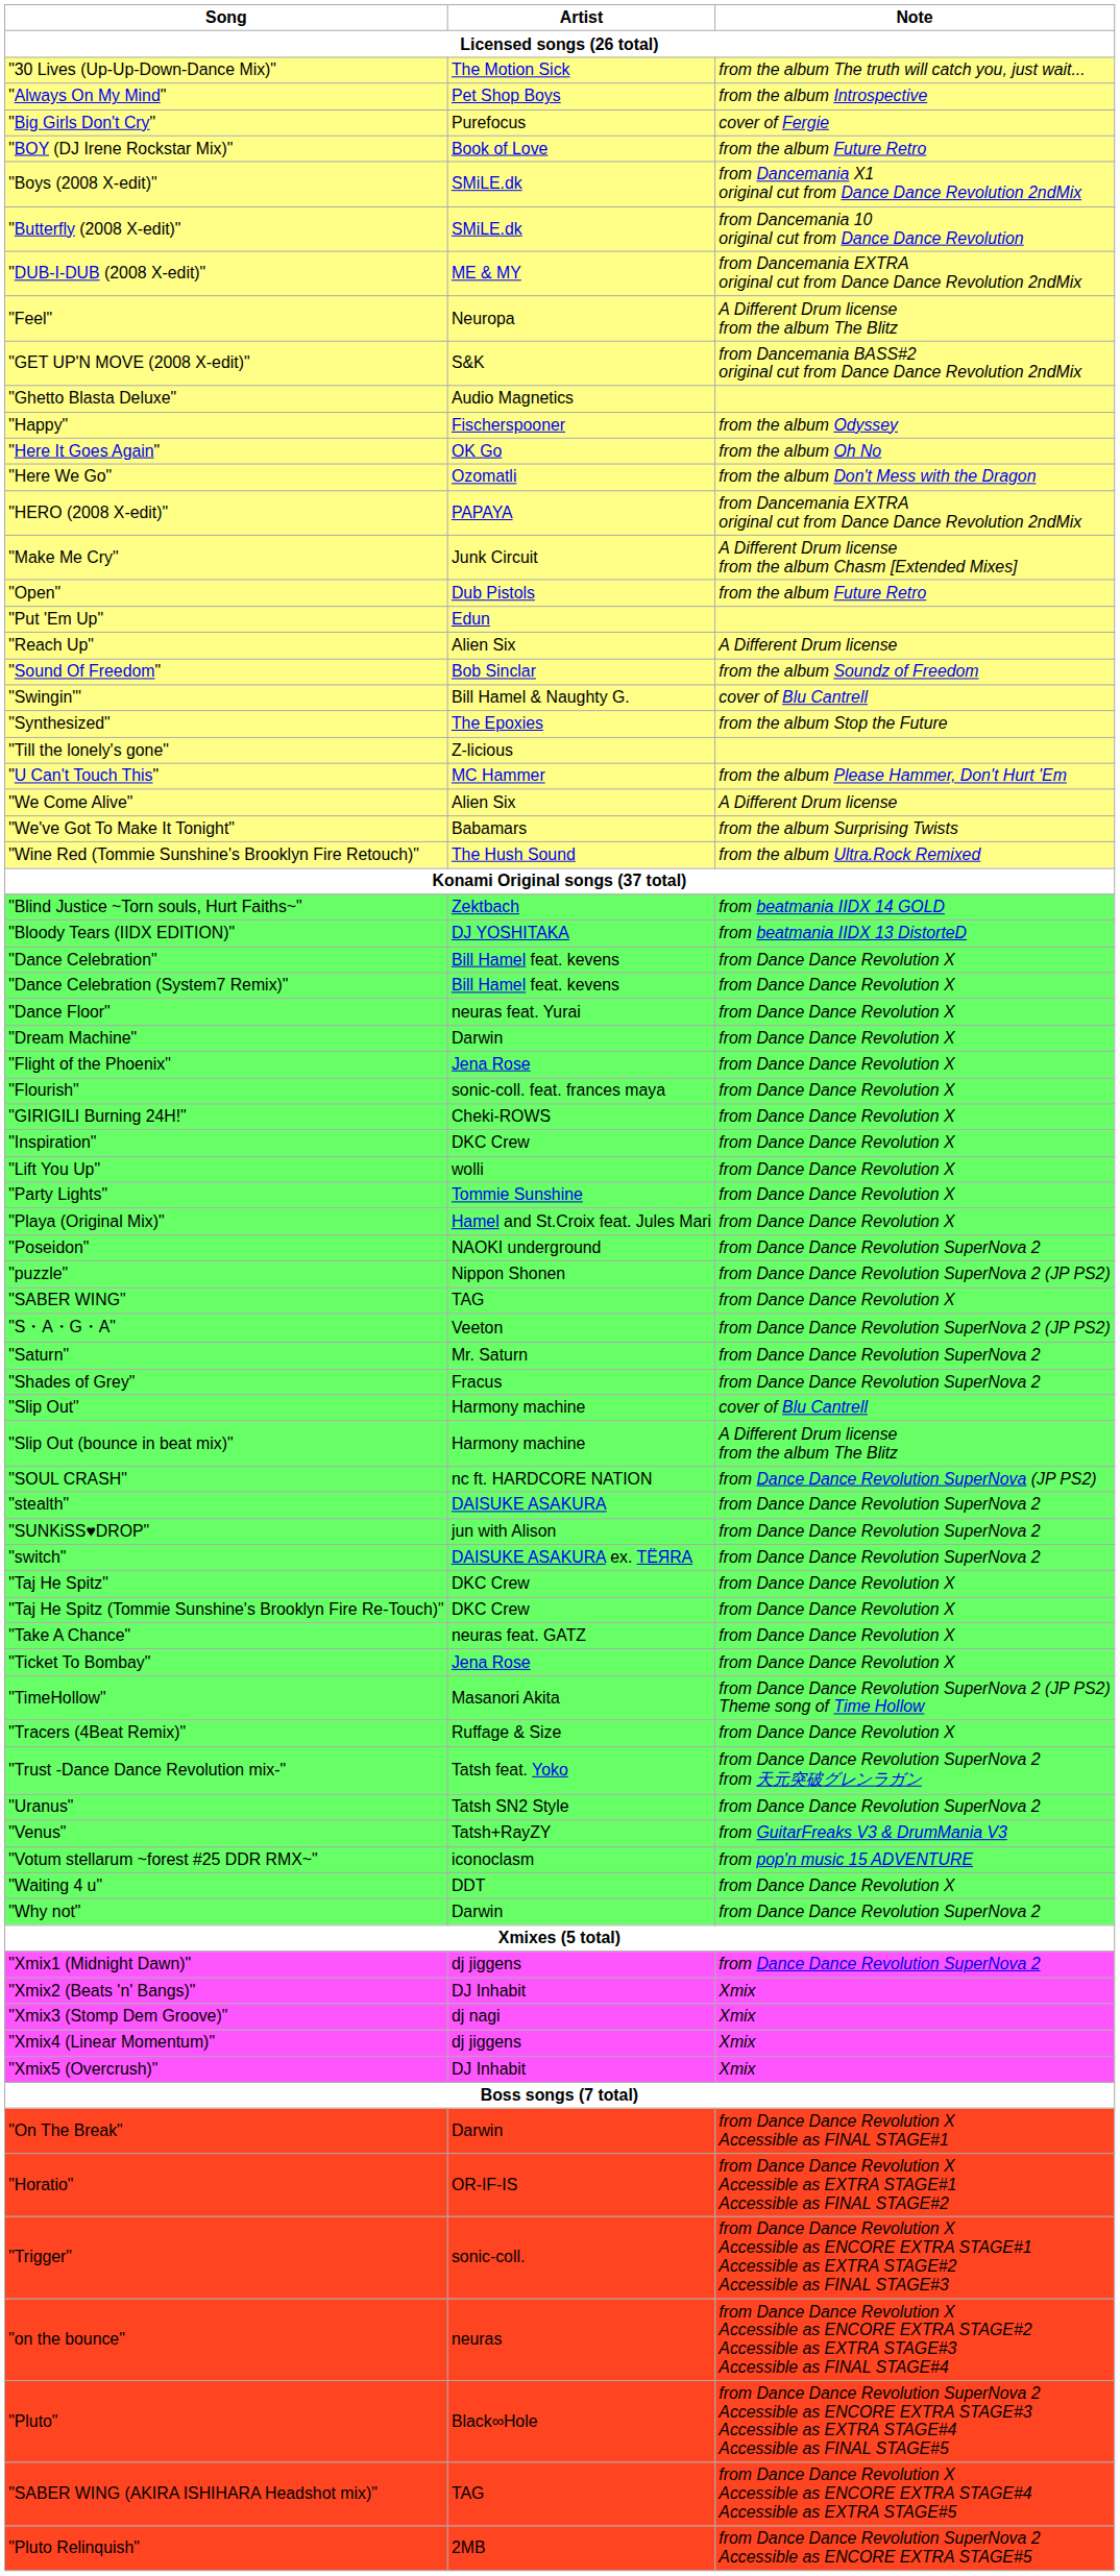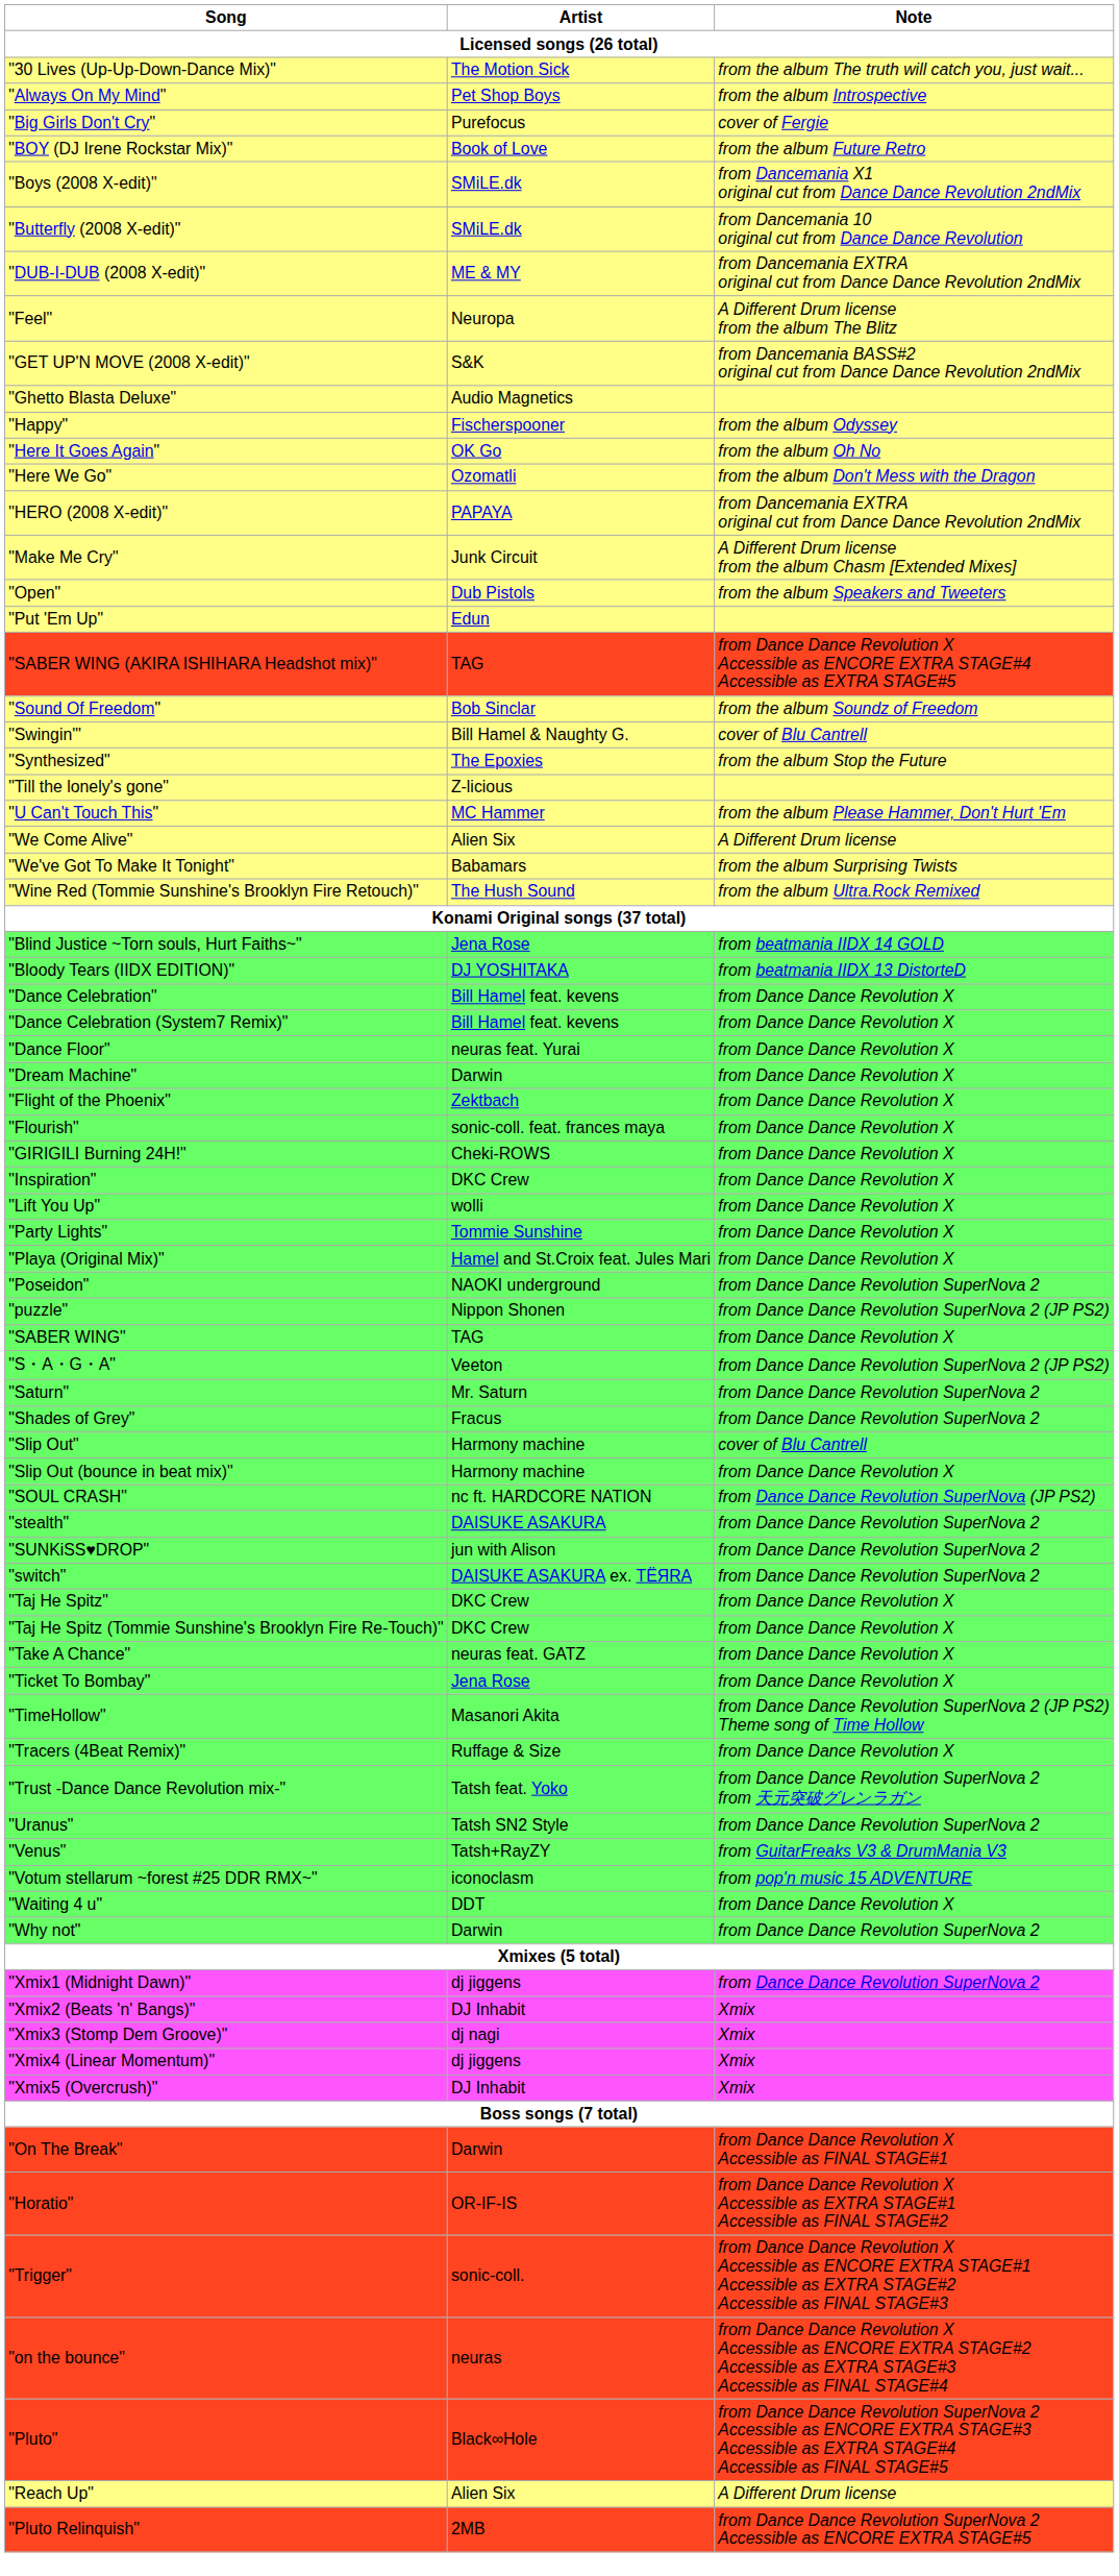 <table class="wikitable">
 <tr>
 <th style="background:#ffffff;">Song</th>
 <th style="background:#ffffff;">Artist</th>
 <th style="background:#ffffff;">Note</th>
 </tr>
 <tr>
 <th colspan="3" style="background:#ffffff;">Licensed songs (26 total)</th>
 </tr>
 <tr style="background:#ffff88;">
 <td>"30 Lives (Up-Up-Down-Dance Mix)" </td>
 <td><a href='#'>The Motion Sick</a></td>
 <td><em>from the album The truth will catch you, just wait...</em></td>
 </tr>
 <tr style="background:#ffff88;">
 <td>"<a href='#'>Always On My Mind</a>" </td>
 <td><a href='#'>Pet Shop Boys</a></td>
 <td><em>from the album <a href='#'>Introspective</a></em></td>
 </tr>
 <tr style="background:#ffff88;">
 <td>"<a href='#'>Big Girls Don't Cry</a>"</td>
 <td>Purefocus</td>
 <td><em>cover of <a href='#'>Fergie</a></em></td>
 </tr>
 <tr style="background:#ffff88;">
 <td>"<a href='#'>BOY</a> (DJ Irene Rockstar Mix)"</td>
 <td><a href='#'>Book of Love</a></td>
 <td><em>from the album <a href='#'>Future Retro</a></em></td>
 </tr>
 <tr style="background:#ffff88;">
 <td>"Boys (2008 X-edit)"</td>
 <td><a href='#'>SMiLE.dk</a></td>
 <td><em>from <a href='#'>Dancemania</a> X1</em><br><em>original cut from <a href='#'>Dance Dance Revolution 2ndMix</a></em></td>
 </tr>
 <tr style="background:#ffff88;">
 <td>"<a href='#'>Butterfly</a> (2008 X-edit)"</td>
 <td><a href='#'>SMiLE.dk</a></td>
 <td><em>from Dancemania 10</em><br><em>original cut from <a href='#'>Dance Dance Revolution</a></em></td>
 </tr>
 <tr style="background:#ffff88;">
 <td>"<a href='#'>DUB-I-DUB</a> (2008 X-edit)"</td>
 <td><a href='#'>ME & MY</a></td>
 <td><em>from Dancemania EXTRA</em><br><em>original cut from Dance Dance Revolution 2ndMix</em></td>
 </tr>
 <tr style="background:#ffff88;">
 <td>"Feel"</td>
 <td>Neuropa</td>
 <td><em>A Different Drum license</em><br><em>from the album The Blitz</em></td>
 </tr>
 <tr style="background:#ffff88;">
 <td>"GET UP'N MOVE (2008 X-edit)"</td>
 <td>S&K</td>
 <td><em>from Dancemania BASS#2</em><br><em>original cut from Dance Dance Revolution 2ndMix</em></td>
 </tr>
 <tr style="background:#ffff88;">
 <td>"Ghetto Blasta Deluxe"</td>
 <td>Audio Magnetics</td>
 <td></td>
 </tr>
 <tr style="background:#ffff88;">
 <td>"Happy"</td>
 <td><a href='#'>Fischerspooner</a></td>
 <td><em>from the album <a href='#'>Odyssey</a></em></td>
 </tr>
 <tr style="background:#ffff88;">
 <td>"<a href='#'>Here It Goes Again</a>" </td>
 <td><a href='#'>OK Go</a></td>
 <td><em>from the album <a href='#'>Oh No</a></em></td>
 </tr>
 <tr style="background:#ffff88;">
 <td>"Here We Go" </td>
 <td><a href='#'>Ozomatli</a></td>
 <td><em>from the album <a href='#'>Don't Mess with the Dragon</a></em></td>
 </tr>
 <tr style="background:#ffff88;">
 <td>"HERO (2008 X-edit)"</td>
 <td><a href='#'>PAPAYA</a></td>
 <td><em>from Dancemania EXTRA</em><br><em>original cut from Dance Dance Revolution 2ndMix</em></td>
 </tr>
 <tr style="background:#ffff88;">
 <td>"Make Me Cry"</td>
 <td>Junk Circuit</td>
 <td><em>A Different Drum license</em><br><em>from the album Chasm [Extended Mixes]</em></td>
 </tr>
 <tr style="background:#ffff88;">
 <td>"Open"</td>
 <td><a href='#'>Dub Pistols</a></td>
-<td><em>from the album <a href='#'>Future Retro</a></em></td>
+<td><em>from the album <a href='#'>Speakers and Tweeters</a></em></td>
 </tr>
 <tr style="background:#ffff88;">
 <td>"Put 'Em Up" </td>
 <td><a href='#'>Edun</a></td>
 <td></td>
 </tr>
-<tr style="background:#ffff88;">
-<td>"Reach Up"</td>
-<td>Alien Six</td>
-<td><em>A Different Drum license</em></td>
+<tr style="background:#ff4422;">
+<td>"SABER WING (AKIRA ISHIHARA Headshot mix)"  </td>
+<td>TAG</td>
+<td><em>from Dance Dance Revolution X</em><br><em>Accessible as ENCORE EXTRA STAGE#4</em><br><em>Accessible as EXTRA STAGE#5</em></td>
 </tr>
 <tr style="background:#ffff88;">
 <td>"<a href='#'>Sound Of Freedom</a>" </td>
 <td><a href='#'>Bob Sinclar</a></td>
 <td><em>from the album <a href='#'>Soundz of Freedom</a></em></td>
 </tr>
 <tr style="background:#ffff88;">
 <td>"Swingin'"</td>
 <td>Bill Hamel & Naughty G.</td>
 <td><em>cover of <a href='#'>Blu Cantrell</a></em></td>
 </tr>
 <tr style="background:#ffff88;">
 <td>"Synthesized" </td>
 <td><a href='#'>The Epoxies</a></td>
 <td><em>from the album Stop the Future</em></td>
 </tr>
 <tr style="background:#ffff88;">
 <td>"Till the lonely's gone"</td>
 <td>Z-licious</td>
 <td></td>
 </tr>
 <tr style="background:#ffff88;">
 <td>"<a href='#'>U Can't Touch This</a>"</td>
 <td><a href='#'>MC Hammer</a></td>
 <td><em>from the album <a href='#'>Please Hammer, Don't Hurt 'Em</a></em></td>
 </tr>
 <tr style="background:#ffff88;">
 <td>"We Come Alive"</td>
 <td>Alien Six</td>
 <td><em>A Different Drum license</em></td>
 </tr>
 <tr style="background:#ffff88;">
 <td>"We've Got To Make It Tonight"</td>
 <td>Babamars</td>
 <td><em>from the album Surprising Twists</em></td>
 </tr>
 <tr style="background:#ffff88;">
 <td>"Wine Red (Tommie Sunshine's Brooklyn Fire Retouch)" </td>
 <td><a href='#'>The Hush Sound</a></td>
 <td><em>from the album <a href='#'>Ultra.Rock Remixed</a></em></td>
 </tr>
 <tr>
 <th colspan="3" style="background:#ffffff;">Konami Original songs (37 total)</th>
 </tr>
 <tr style="background:#66ff66;">
 <td>"Blind Justice ~Torn souls, Hurt Faiths~"  </td>
-<td><a href='#'>Zektbach</a></td>
+<td><a href='#'>Jena Rose</a></td>
 <td><em>from <a href='#'>beatmania IIDX 14 GOLD</a></em></td>
 </tr>
 <tr style="background:#66ff66;">
 <td>"Bloody Tears (IIDX EDITION)"  </td>
 <td><a href='#'>DJ YOSHITAKA</a></td>
 <td><em>from <a href='#'>beatmania IIDX 13 DistorteD</a></em></td>
 </tr>
 <tr style="background:#66ff66;">
 <td>"Dance Celebration"</td>
 <td><a href='#'>Bill Hamel</a> feat. kevens</td>
 <td><em>from Dance Dance Revolution X</em></td>
 </tr>
 <tr style="background:#66ff66;">
 <td>"Dance Celebration (System7 Remix)" </td>
 <td><a href='#'>Bill Hamel</a> feat. kevens</td>
 <td><em>from Dance Dance Revolution X</em></td>
 </tr>
 <tr style="background:#66ff66;">
 <td>"Dance Floor"</td>
 <td>neuras feat. Yurai</td>
 <td><em>from Dance Dance Revolution X</em></td>
 </tr>
 <tr style="background:#66ff66;">
 <td>"Dream Machine"</td>
 <td>Darwin</td>
 <td><em>from Dance Dance Revolution X</em></td>
 </tr>
 <tr style="background:#66ff66;">
 <td>"Flight of the Phoenix" </td>
-<td><a href='#'>Jena Rose</a></td>
+<td><a href='#'>Zektbach</a></td>
 <td><em>from Dance Dance Revolution X</em></td>
 </tr>
 <tr style="background:#66ff66;">
 <td>"Flourish" </td>
 <td>sonic-coll. feat. frances maya</td>
 <td><em>from Dance Dance Revolution X</em></td>
 </tr>
 <tr style="background:#66ff66;">
 <td>"GIRIGILI Burning 24H!"</td>
 <td>Cheki-ROWS</td>
 <td><em>from Dance Dance Revolution X</em></td>
 </tr>
 <tr style="background:#66ff66;">
 <td>"Inspiration" </td>
 <td>DKC Crew</td>
 <td><em>from Dance Dance Revolution X</em></td>
 </tr>
 <tr style="background:#66ff66;">
 <td>"Lift You Up" </td>
 <td>wolli</td>
 <td><em>from Dance Dance Revolution X</em></td>
 </tr>
 <tr style="background:#66ff66;">
 <td>"Party Lights"</td>
 <td><a href='#'>Tommie Sunshine</a></td>
 <td><em>from Dance Dance Revolution X</em></td>
 </tr>
 <tr style="background:#66ff66;">
 <td>"Playa (Original Mix)"</td>
 <td><a href='#'>Hamel</a> and St.Croix feat. Jules Mari</td>
 <td><em>from Dance Dance Revolution X</em></td>
 </tr>
 <tr style="background:#66ff66;">
 <td>"Poseidon" </td>
 <td>NAOKI underground</td>
 <td><em>from Dance Dance Revolution SuperNova 2</em></td>
 </tr>
 <tr style="background:#66ff66;">
 <td>"puzzle"</td>
 <td>Nippon Shonen</td>
 <td><em>from Dance Dance Revolution SuperNova 2 (JP PS2)</em></td>
 </tr>
 <tr style="background:#66ff66;">
 <td>"SABER WING" </td>
 <td>TAG</td>
 <td><em>from Dance Dance Revolution X</em></td>
 </tr>
 <tr style="background:#66ff66;">
 <td>"S・A・G・A" </td>
 <td>Veeton</td>
 <td><em>from Dance Dance Revolution SuperNova 2 (JP PS2)</em></td>
 </tr>
 <tr style="background:#66ff66;">
 <td>"Saturn" </td>
 <td>Mr. Saturn</td>
 <td><em>from Dance Dance Revolution SuperNova 2</em></td>
 </tr>
 <tr style="background:#66ff66;">
 <td>"Shades of Grey"</td>
 <td>Fracus</td>
 <td><em>from Dance Dance Revolution SuperNova 2</em></td>
 </tr>
 <tr style="background:#66ff66;">
 <td>"Slip Out"</td>
 <td>Harmony machine</td>
 <td><em>cover of <a href='#'>Blu Cantrell</a></em></td>
 </tr>
 <tr style="background:#66ff66;">
 <td>"Slip Out (bounce in beat mix)" </td>
 <td>Harmony machine</td>
-<td><em>A Different Drum license</em><br><em>from the album The Blitz</em></td>
+<td><em>from Dance Dance Revolution X</em></td>
 </tr>
 <tr style="background:#66ff66;">
 <td>"SOUL CRASH"</td>
 <td>nc ft. HARDCORE NATION</td>
 <td><em>from <a href='#'>Dance Dance Revolution SuperNova</a> (JP PS2)</em></td>
 </tr>
 <tr style="background:#66ff66;">
 <td>"stealth"</td>
 <td><a href='#'>DAISUKE ASAKURA</a></td>
 <td><em>from Dance Dance Revolution SuperNova 2</em></td>
 </tr>
 <tr style="background:#66ff66;">
 <td>"SUNKiSS♥DROP" </td>
 <td>jun with Alison</td>
 <td><em>from Dance Dance Revolution SuperNova 2</em></td>
 </tr>
 <tr style="background:#66ff66;">
 <td>"switch"</td>
 <td><a href='#'>DAISUKE ASAKURA</a> ex. <a href='#'>TЁЯRA</a></td>
 <td><em>from Dance Dance Revolution SuperNova 2</em></td>
 </tr>
 <tr style="background:#66ff66;">
 <td>"Taj He Spitz" </td>
 <td>DKC Crew</td>
 <td><em>from Dance Dance Revolution X</em></td>
 </tr>
 <tr style="background:#66ff66;">
 <td>"Taj He Spitz (Tommie Sunshine's Brooklyn Fire Re-Touch)" </td>
 <td>DKC Crew</td>
 <td><em>from Dance Dance Revolution X</em></td>
 </tr>
 <tr style="background:#66ff66;">
 <td>"Take A Chance" </td>
 <td>neuras feat. GATZ</td>
 <td><em>from Dance Dance Revolution X</em></td>
 </tr>
 <tr style="background:#66ff66;">
 <td>"Ticket To Bombay"</td>
 <td><a href='#'>Jena Rose</a></td>
 <td><em>from Dance Dance Revolution X</em></td>
 </tr>
 <tr style="background:#66ff66;">
 <td>"TimeHollow" </td>
 <td>Masanori Akita</td>
 <td><em>from Dance Dance Revolution SuperNova 2 (JP PS2)</em><br><em>Theme song of <a href='#'>Time Hollow</a></em></td>
 </tr>
 <tr style="background:#66ff66;">
 <td>"Tracers (4Beat Remix)"</td>
 <td>Ruffage & Size</td>
 <td><em>from Dance Dance Revolution X</em></td>
 </tr>
 <tr style="background:#66ff66;">
 <td>"Trust -Dance Dance Revolution mix-" </td>
 <td>Tatsh feat. <a href='#'>Yoko</a></td>
 <td><em>from Dance Dance Revolution SuperNova 2</em><br><em>from <a href='#'>天元突破グレンラガン</a></em></td>
 </tr>
 <tr style="background:#66ff66;">
 <td>"Uranus" </td>
 <td>Tatsh SN2 Style</td>
 <td><em>from Dance Dance Revolution SuperNova 2</em></td>
 </tr>
 <tr style="background:#66ff66;">
 <td>"Venus"  </td>
 <td>Tatsh+RayZY</td>
 <td><em>from <a href='#'>GuitarFreaks V3 & DrumMania V3</a></em></td>
 </tr>
 <tr style="background:#66ff66;">
 <td>"Votum stellarum ~forest #25 DDR RMX~"</td>
 <td>iconoclasm</td>
 <td><em>from <a href='#'>pop'n music 15 ADVENTURE</a></em></td>
 </tr>
 <tr style="background:#66ff66;">
 <td>"Waiting 4 u" </td>
 <td>DDT</td>
 <td><em>from Dance Dance Revolution X</em></td>
 </tr>
 <tr style="background:#66ff66;">
 <td>"Why not"</td>
 <td>Darwin</td>
 <td><em>from Dance Dance Revolution SuperNova 2</em></td>
 </tr>
 <tr>
 <th colspan="3" style="background:#ffffff;">Xmixes (5 total)</th>
 </tr>
 <tr style="background:#ff55ff;">
 <td>"Xmix1 (Midnight Dawn)"</td>
 <td>dj jiggens</td>
 <td><em>from <a href='#'>Dance Dance Revolution SuperNova 2</a></em></td>
 </tr>
 <tr style="background:#ff55ff;">
 <td>"Xmix2 (Beats 'n' Bangs)" </td>
 <td>DJ Inhabit</td>
 <td><em>Xmix</em></td>
 </tr>
 <tr style="background:#ff55ff;">
 <td>"Xmix3 (Stomp Dem Groove)" </td>
 <td>dj nagi</td>
 <td><em>Xmix</em></td>
 </tr>
 <tr style="background:#ff55ff;">
 <td>"Xmix4 (Linear Momentum)" </td>
 <td>dj jiggens</td>
 <td><em>Xmix</em></td>
 </tr>
 <tr style="background:#ff55ff;">
 <td>"Xmix5 (Overcrush)" </td>
 <td>DJ Inhabit</td>
 <td><em>Xmix</em></td>
 </tr>
 <tr>
 <th colspan="3" style="background:#ffffff;">Boss songs (7 total)</th>
 </tr>
 <tr style="background:#ff4422;">
 <td>"On The Break" </td>
 <td>Darwin</td>
 <td><em>from Dance Dance Revolution X</em><br><em>Accessible as FINAL STAGE#1</em></td>
 </tr>
 <tr style="background:#ff4422;">
 <td>"Horatio"  </td>
 <td>OR-IF-IS</td>
 <td><em>from Dance Dance Revolution X</em><br><em>Accessible as EXTRA STAGE#1</em><br><em>Accessible as FINAL STAGE#2</em></td>
 </tr>
 <tr style="background:#ff4422;">
 <td>"Trigger" </td>
 <td>sonic-coll.</td>
 <td><em>from Dance Dance Revolution X</em><br><em>Accessible as ENCORE EXTRA STAGE#1</em><br><em>Accessible as EXTRA STAGE#2</em><br><em>Accessible as FINAL STAGE#3</em></td>
 </tr>
 <tr style="background:#ff4422;">
 <td>"on the bounce"  </td>
 <td>neuras</td>
 <td><em>from Dance Dance Revolution X</em><br><em>Accessible as ENCORE EXTRA STAGE#2</em><br><em>Accessible as EXTRA STAGE#3</em><br><em>Accessible as FINAL STAGE#4</em></td>
 </tr>
 <tr style="background:#ff4422;">
 <td>"Pluto" </td>
 <td>Black∞Hole</td>
 <td><em>from Dance Dance Revolution SuperNova 2</em><br><em>Accessible as ENCORE EXTRA STAGE#3</em><br><em>Accessible as EXTRA STAGE#4</em><br><em>Accessible as FINAL STAGE#5</em></td>
 </tr>
-<tr style="background:#ff4422;">
-<td>"SABER WING (AKIRA ISHIHARA Headshot mix)"  </td>
-<td>TAG</td>
-<td><em>from Dance Dance Revolution X</em><br><em>Accessible as ENCORE EXTRA STAGE#4</em><br><em>Accessible as EXTRA STAGE#5</em></td>
+<tr style="background:#ffff88;">
+<td>"Reach Up"</td>
+<td>Alien Six</td>
+<td><em>A Different Drum license</em></td>
 </tr>
 <tr style="background:#ff4422;">
 <td>"Pluto Relinquish" </td>
 <td>2MB</td>
 <td><em>from Dance Dance Revolution SuperNova 2</em><br><em>Accessible as ENCORE EXTRA STAGE#5</em></td>
 </tr>
 </table>
